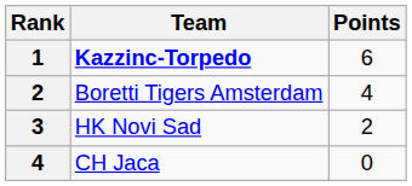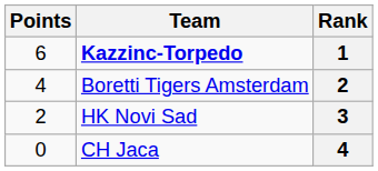 <table class="wikitable" style="text-align: center;">
 <tr>
+<th>Points</th>
+<th>Team</th>
 <th>Rank</th>
-<th>Team</th>
-<th>Points</th>
 </tr>
 <tr>
+<td>6</td>
+<td style="text-align: left;"> <strong><a href='#'>Kazzinc-Torpedo</a></strong></td>
 <th>1</th>
-<td style="text-align: left;"> <strong><a href='#'>Kazzinc-Torpedo</a></strong></td>
-<td>6</td>
 </tr>
 <tr>
+<td>4</td>
+<td style="text-align: left;"> <a href='#'>Boretti Tigers Amsterdam</a></td>
 <th>2</th>
-<td style="text-align: left;"> <a href='#'>Boretti Tigers Amsterdam</a></td>
-<td>4</td>
 </tr>
 <tr>
+<td>2</td>
+<td style="text-align: left;"> <a href='#'>HK Novi Sad</a></td>
 <th>3</th>
-<td style="text-align: left;"> <a href='#'>HK Novi Sad</a></td>
-<td>2</td>
 </tr>
 <tr>
+<td>0</td>
+<td style="text-align: left;"> <a href='#'>CH Jaca</a></td>
 <th>4</th>
-<td style="text-align: left;"> <a href='#'>CH Jaca</a></td>
-<td>0</td>
 </tr>
 </table>
